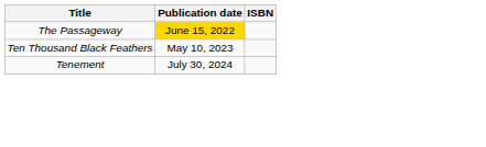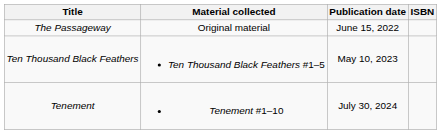 <table class="wikitable" style="text-align: center">
 <tr>
 <th>Title</th>
+<th>Material collected</th>
 <th>Publication date</th>
 <th>ISBN</th>
 </tr>
 <tr>
 <td><em>The Passageway</em></td>
-<td style="background: gold;">June 15, 2022</td>
+<td>Original material</td>
+<td>June 15, 2022</td>
 <td></td>
 </tr>
 <tr>
 <td><em>Ten Thousand Black Feathers</em></td>
+<td><br><ul><li><em>Ten Thousand Black Feathers</em> #1–5</li></ul></td>
 <td>May 10, 2023</td>
 <td></td>
 </tr>
 <tr>
 <td><em>Tenement</em></td>
+<td><br><ul><li><em>Tenement</em> #1–10</li></ul></td>
 <td>July 30, 2024</td>
 <td></td>
 </tr>
 </table>
